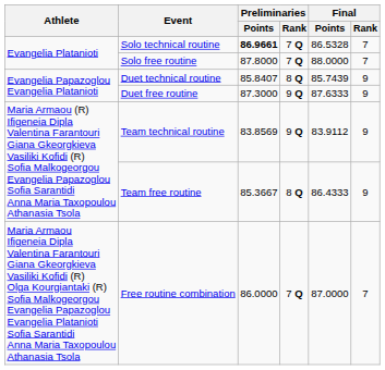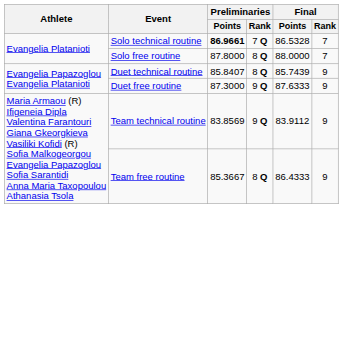 <table class=wikitable style="font-size:90%">
 <tr>
 <th rowspan="2">Athlete</th>
 <th rowspan="2">Event</th>
 <th colspan="2">Preliminaries</th>
 <th colspan="2">Final</th>
 </tr>
 <tr style="font-size:95%">
 <th>Points</th>
 <th>Rank</th>
 <th>Points</th>
 <th>Rank</th>
 </tr>
 <tr align=center>
 <td align=left rowspan=2><a href='#'>Evangelia Platanioti</a></td>
 <td align=left><a href='#'>Solo technical routine</a></td>
 <td><strong>86.9661</strong></td>
 <td>7 <strong>Q</strong></td>
 <td>86.5328</td>
 <td>7</td>
 </tr>
 <tr align=center>
 <td align=left><a href='#'>Solo free routine</a></td>
 <td>87.8000</td>
-<td>7 <strong>Q</strong></td>
+<td>8 <strong>Q</strong></td>
 <td>88.0000</td>
 <td>7</td>
 </tr>
 <tr align=center>
 <td align=left rowspan=2><a href='#'>Evangelia Papazoglou</a><br><a href='#'>Evangelia Platanioti</a></td>
 <td align=left><a href='#'>Duet technical routine</a></td>
 <td>85.8407</td>
 <td>8 <strong>Q</strong></td>
 <td>85.7439</td>
 <td>9</td>
 </tr>
 <tr align=center>
 <td align=left><a href='#'>Duet free routine</a></td>
 <td>87.3000</td>
 <td>9 <strong>Q</strong></td>
 <td>87.6333</td>
 <td>9</td>
 </tr>
 <tr align=center>
 <td align=left rowspan=2><a href='#'>Maria Armaou</a> (R)<br><a href='#'>Ifigeneia Dipla</a><br><a href='#'>Valentina Farantouri</a><br><a href='#'>Giana Gkeorgkieva</a><br><a href='#'>Vasiliki Kofidi</a> (R)<br><a href='#'>Sofia Malkogeorgou</a><br><a href='#'>Evangelia Papazoglou</a><br><a href='#'>Sofia Sarantidi</a><br><a href='#'>Anna Maria Taxopoulou</a><br><a href='#'>Athanasia Tsola</a></td>
 <td align=left><a href='#'>Team technical routine</a></td>
 <td>83.8569</td>
 <td>9 <strong>Q</strong></td>
 <td>83.9112</td>
 <td>9</td>
 </tr>
 <tr align=center>
 <td align=left><a href='#'>Team free routine</a></td>
 <td>85.3667</td>
 <td>8 <strong>Q</strong></td>
 <td>86.4333</td>
 <td>9</td>
 </tr>
-<tr align=center>
-<td align=left><a href='#'>Maria Armaou</a><br><a href='#'>Ifigeneia Dipla</a><br><a href='#'>Valentina Farantouri</a><br><a href='#'>Giana Gkeorgkieva</a><br><a href='#'>Vasiliki Kofidi</a> (R)<br><a href='#'>Olga Kourgiantaki</a> (R)<br><a href='#'>Sofia Malkogeorgou</a><br><a href='#'>Evangelia Papazoglou</a><br><a href='#'>Evangelia Platanioti</a><br><a href='#'>Sofia Sarantidi</a><br><a href='#'>Anna Maria Taxopoulou</a><br><a href='#'>Athanasia Tsola</a></td>
-<td align=left><a href='#'>Free routine combination</a></td>
-<td>86.0000</td>
-<td>7 <strong>Q</strong></td>
-<td>87.0000</td>
-<td>7</td>
-</tr>
 </table>
